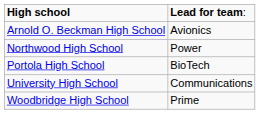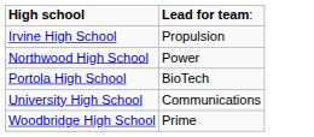 <table class="wikitable floatright">
 <tr>
 <td><strong>High school</strong></td>
 <td><strong>Lead for team</strong>:</td>
 </tr>
 <tr>
-<td><a href='#'>Arnold O. Beckman High School</a></td>
-<td>Avionics  </td>
+<td><a href='#'>Irvine High School</a></td>
+<td>Propulsion</td>
 </tr>
 <tr>
 <td><a href='#'>Northwood High School</a></td>
 <td>Power</td>
 </tr>
 <tr>
 <td><a href='#'>Portola High School</a></td>
 <td>BioTech</td>
 </tr>
 <tr>
 <td><a href='#'>University High School</a></td>
 <td>Communications</td>
 </tr>
 <tr>
 <td><a href='#'>Woodbridge High School</a></td>
 <td>Prime</td>
 </tr>
 </table>
